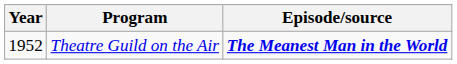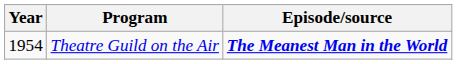 <table class="wikitable">
 <tr>
 <th>Year</th>
 <th>Program</th>
 <th>Episode/source</th>
 </tr>
 <tr>
-<td>1952</td>
+<td>1954</td>
 <td><em><a href='#'>Theatre Guild on the Air</a></em></td>
 <td><strong><em><a href='#'>The Meanest Man in the World</a></em></strong></td>
 </tr>
 </table>
